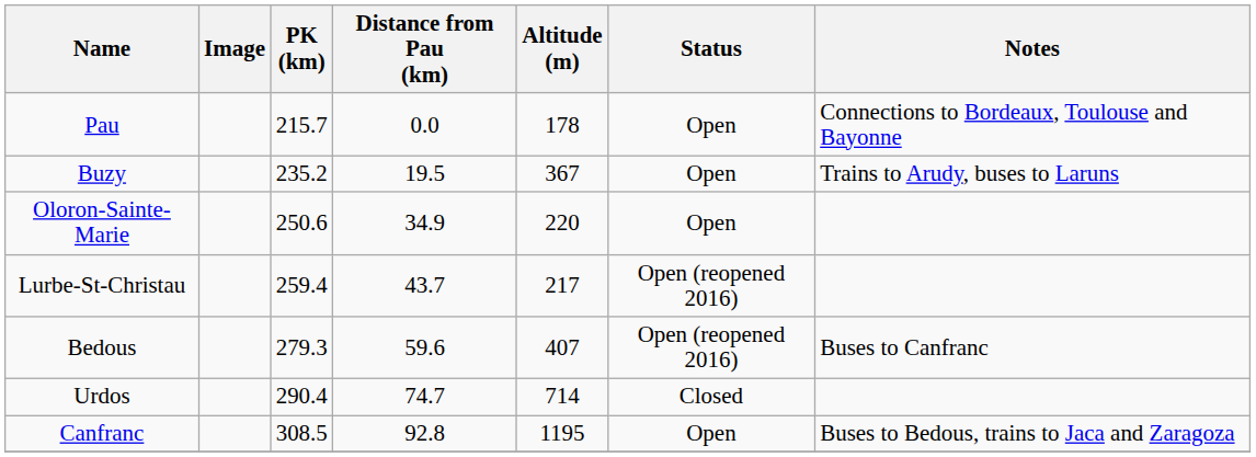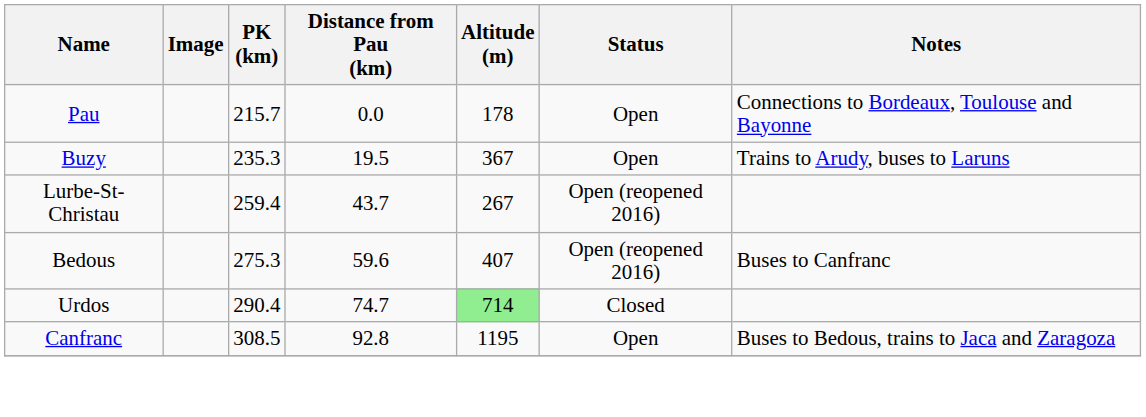 <table class="wikitable">
 <tr>
 <th>Name</th>
 <th>Image</th>
 <th>PK<br>(km)</th>
 <th>Distance from Pau<br>(km)</th>
 <th>Altitude<br>(m)</th>
 <th>Status</th>
 <th>Notes</th>
 </tr>
 <tr>
 <td align=center><a href='#'>Pau</a></td>
 <td></td>
 <td align=center>215.7</td>
 <td align=center>0.0</td>
 <td align=center>178</td>
 <td align=center>Open</td>
 <td align=left>Connections to <a href='#'>Bordeaux</a>, <a href='#'>Toulouse</a> and <a href='#'>Bayonne</a></td>
 </tr>
 <tr>
 <td align=center><a href='#'>Buzy</a></td>
 <td></td>
-<td align=center>235.2</td>
+<td align=center>235.3</td>
 <td align=center>19.5</td>
 <td align=center>367</td>
 <td align=center>Open</td>
 <td align=left>Trains to <a href='#'>Arudy</a>, buses to <a href='#'>Laruns</a></td>
 </tr>
 <tr>
-<td align=center><a href='#'>Oloron-Sainte-Marie</a></td>
-<td></td>
-<td align=center>250.6</td>
-<td align=center>34.9</td>
-<td align=center>220</td>
-<td align=center>Open</td>
-<td align=left></td>
-</tr>
-<tr>
 <td align=center>Lurbe-St-Christau</td>
 <td></td>
 <td align=center>259.4</td>
 <td align=center>43.7</td>
-<td align=center>217</td>
+<td align=center>267</td>
 <td align=center>Open (reopened 2016)</td>
 <td align=left></td>
 </tr>
 <tr>
 <td align=center>Bedous</td>
 <td></td>
-<td align=center>279.3</td>
+<td align=center>275.3</td>
 <td align=center>59.6</td>
 <td align=center>407</td>
 <td align=center>Open (reopened 2016)</td>
 <td align=left>Buses to Canfranc</td>
 </tr>
 <tr>
 <td align=center>Urdos</td>
 <td></td>
 <td align=center>290.4</td>
 <td align=center>74.7</td>
-<td align=center>714</td>
+<td align=center style="background: lightgreen;">714</td>
 <td align=center>Closed</td>
 <td align=left></td>
 </tr>
 <tr>
 <td align=center><a href='#'>Canfranc</a></td>
 <td></td>
 <td align=center>308.5</td>
 <td align=center>92.8</td>
 <td align=center>1195</td>
 <td align=center>Open</td>
 <td align=left>Buses to Bedous, trains to <a href='#'>Jaca</a> and <a href='#'>Zaragoza</a></td>
 </tr>
 <tr>
 </tr>
 </table>
